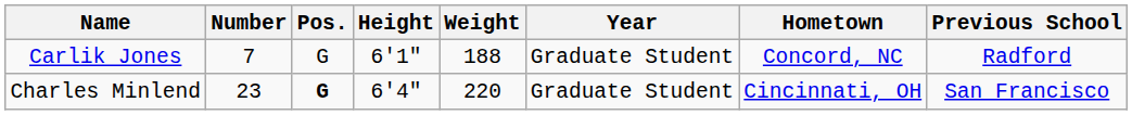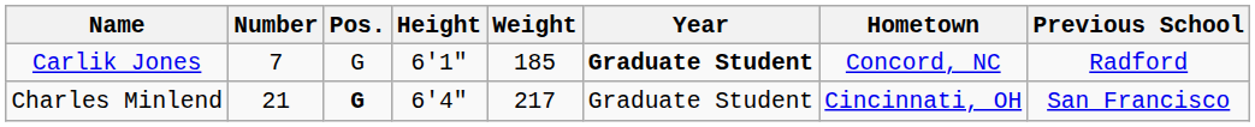 <table class="wikitable sortable" border="1" style="text-align:center;">
 <tr>
 <th>Name</th>
 <th>Number</th>
 <th>Pos.</th>
 <th>Height</th>
 <th>Weight</th>
 <th>Year</th>
 <th>Hometown</th>
 <th class="unsortable">Previous School</th>
 </tr>
 <tr>
 <td><a href='#'>Carlik Jones</a></td>
 <td>7</td>
 <td>G</td>
 <td>6'1"</td>
-<td>188</td>
-<td>Graduate Student</td>
+<td>185</td>
+<td><strong>Graduate Student</strong></td>
 <td><a href='#'>Concord, NC</a></td>
 <td><a href='#'>Radford</a></td>
 </tr>
 <tr>
 <td>Charles Minlend</td>
-<td>23</td>
+<td>21</td>
 <td><strong>G</strong></td>
 <td>6'4"</td>
-<td>220</td>
+<td>217</td>
 <td>Graduate Student</td>
 <td><a href='#'>Cincinnati, OH</a></td>
 <td><a href='#'>San Francisco</a></td>
 </tr>
 </table>
